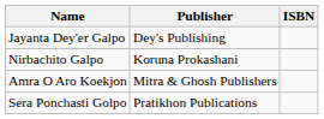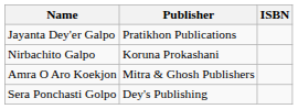 <table class="wikitable">
 <tr>
 <th>Name</th>
 <th>Publisher</th>
 <th>ISBN</th>
 </tr>
 <tr>
 <td>Jayanta Dey'er Galpo</td>
-<td>Dey's Publishing</td>
+<td>Pratikhon Publications</td>
 <td></td>
 </tr>
 <tr>
 <td>Nirbachito Galpo</td>
 <td>Koruna Prokashani</td>
 <td></td>
 </tr>
 <tr>
 <td>Amra O Aro Koekjon</td>
 <td>Mitra & Ghosh Publishers</td>
 <td></td>
 </tr>
 <tr>
 <td>Sera Ponchasti Golpo</td>
-<td>Pratikhon Publications</td>
+<td>Dey's Publishing</td>
 <td></td>
 </tr>
 </table>
